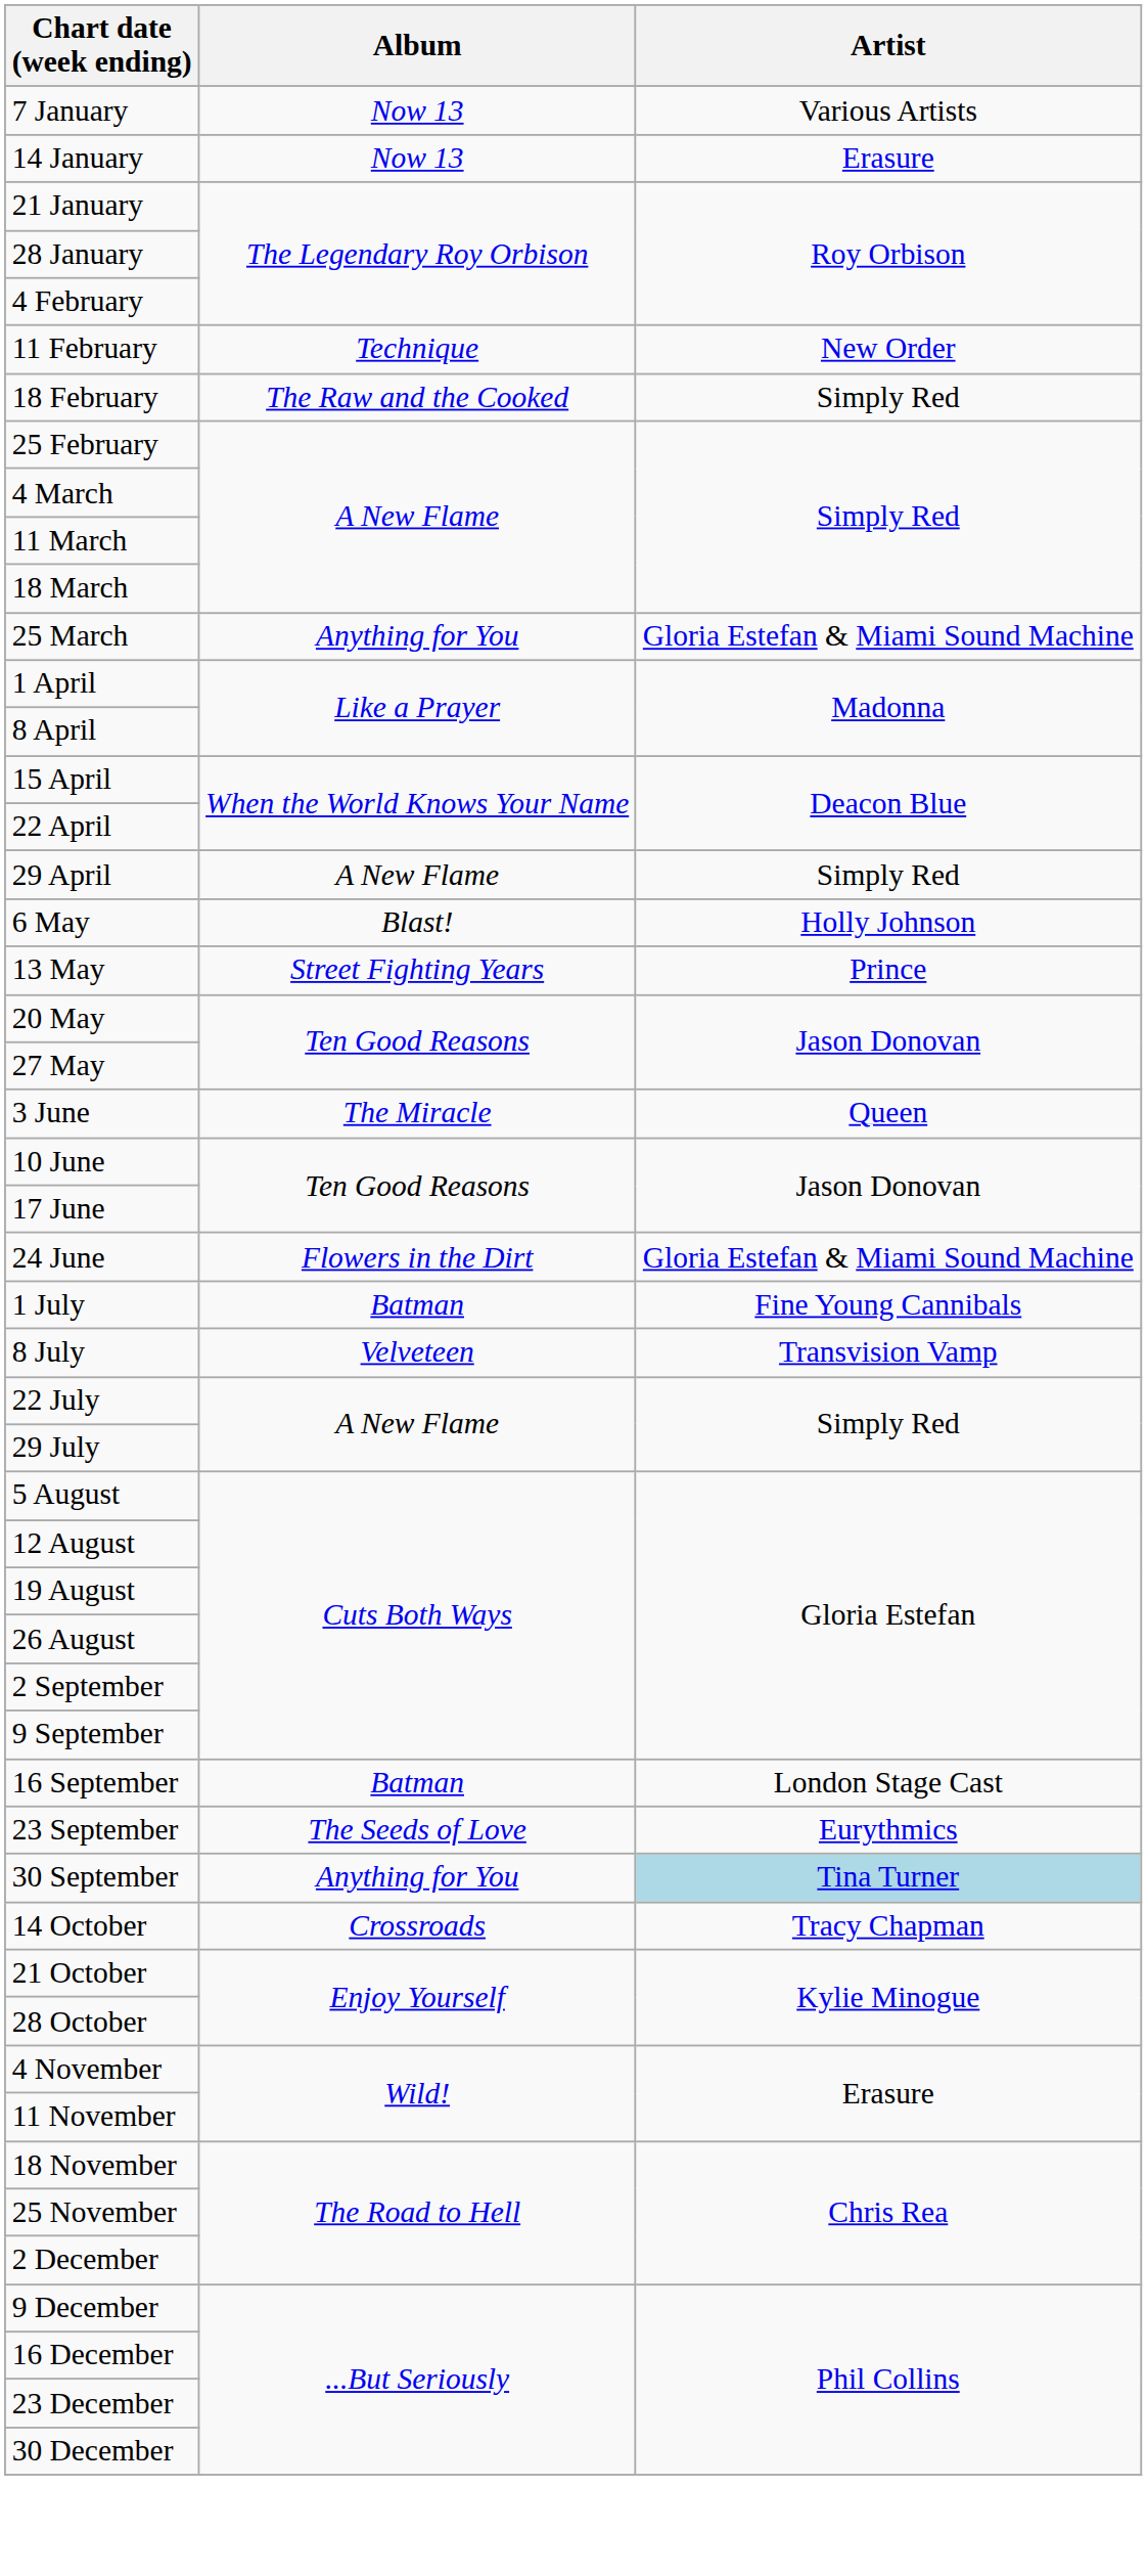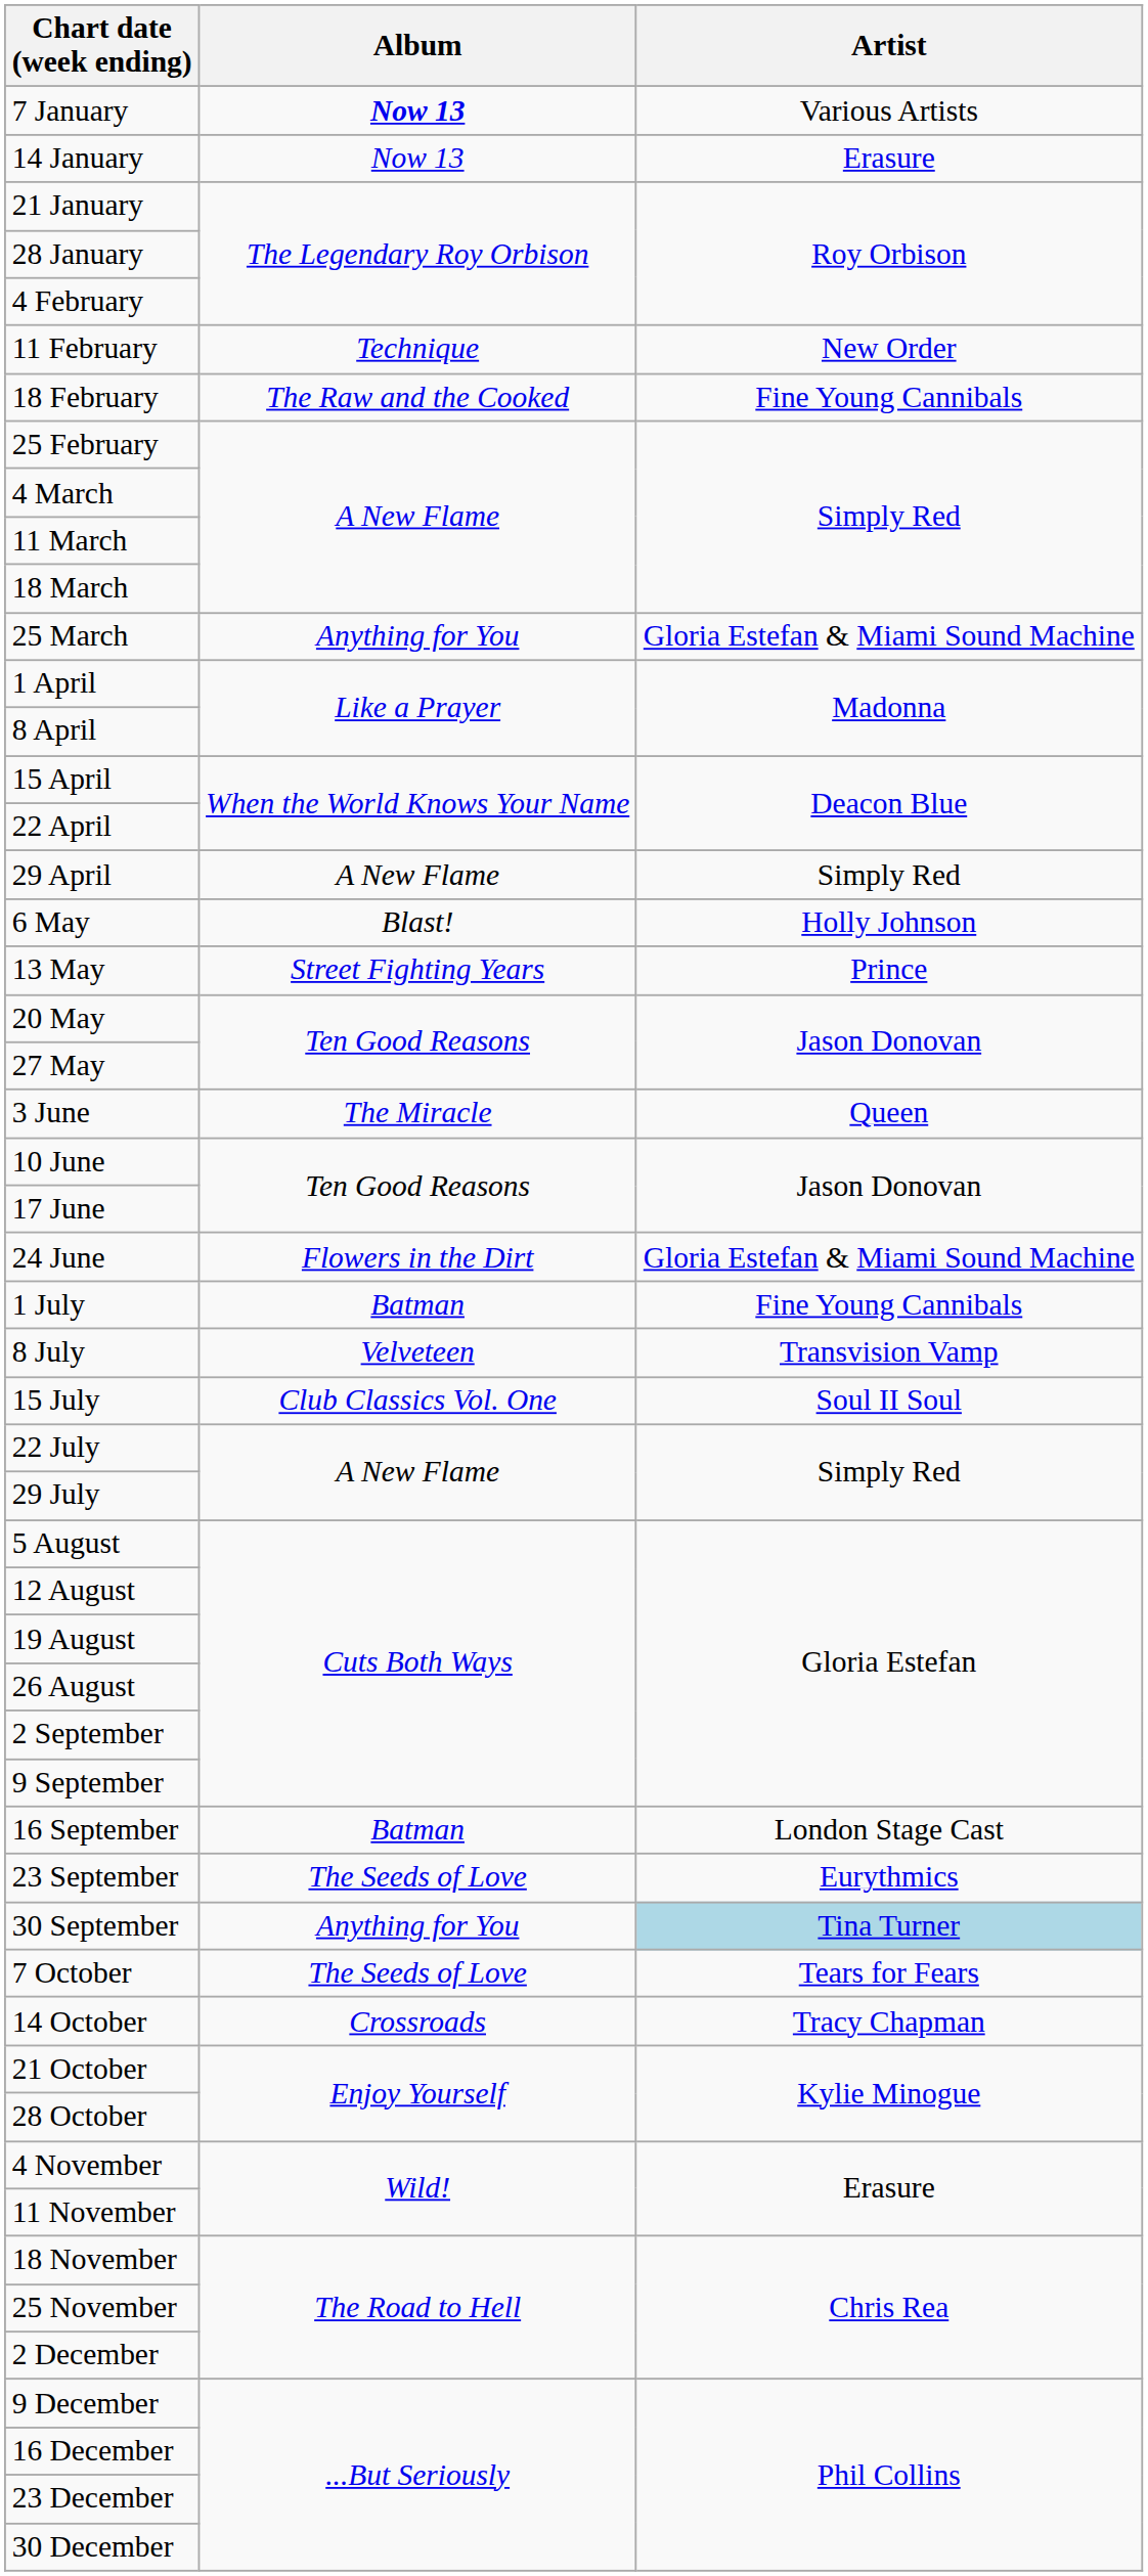 <table class="wikitable">
 <tr>
 <th style="text-align:center;">Chart date<br>(week ending)</th>
 <th style="text-align:center;">Album</th>
 <th style="text-align:center;">Artist</th>
 </tr>
 <tr>
 <td style="text-align:left;">7 January</td>
-<td style="text-align:center;"><em><a href='#'>Now 13</a></em></td>
+<td style="text-align:center;"><strong><em><a href='#'>Now 13</a></em></strong></td>
 <td style="text-align:center;">Various Artists</td>
 </tr>
 <tr>
 <td style="text-align:left;">14 January</td>
 <td style="text-align:center;"><em><a href='#'>Now 13</a></em></td>
 <td style="text-align:center;"><a href='#'>Erasure</a></td>
 </tr>
 <tr>
 <td style="text-align:left;">21 January</td>
 <td style="text-align:center;" rowspan="3"><em><a href='#'>The Legendary Roy Orbison</a></em></td>
 <td style="text-align:center;" rowspan="3"><a href='#'>Roy Orbison</a></td>
 </tr>
 <tr>
 <td style="text-align:left;">28 January</td>
 </tr>
 <tr>
 <td style="text-align:left;">4 February</td>
 </tr>
 <tr>
 <td style="text-align:left;">11 February</td>
 <td style="text-align:center;"><em><a href='#'>Technique</a></em></td>
 <td style="text-align:center;"><a href='#'>New Order</a></td>
 </tr>
 <tr>
 <td style="text-align:left;">18 February</td>
 <td style="text-align:center;"><em><a href='#'>The Raw and the Cooked</a></em></td>
-<td style="text-align:center;">Simply Red</td>
+<td style="text-align:center;"><a href='#'>Fine Young Cannibals</a></td>
 </tr>
 <tr>
 <td style="text-align:left;">25 February</td>
 <td style="text-align:center;" rowspan="4"><em><a href='#'>A New Flame</a></em></td>
 <td style="text-align:center;" rowspan="4"><a href='#'>Simply Red</a></td>
 </tr>
 <tr>
 <td style="text-align:left;">4 March</td>
 </tr>
 <tr>
 <td style="text-align:left;">11 March</td>
 </tr>
 <tr>
 <td style="text-align:left;">18 March</td>
 </tr>
 <tr>
 <td style="text-align:left;">25 March</td>
 <td style="text-align:center;"><em><a href='#'>Anything for You</a></em></td>
 <td style="text-align:center;"><a href='#'>Gloria Estefan</a> & <a href='#'>Miami Sound Machine</a></td>
 </tr>
 <tr>
 <td style="text-align:left;">1 April</td>
 <td style="text-align:center;" rowspan="2"><em><a href='#'>Like a Prayer</a></em></td>
 <td style="text-align:center;" rowspan="2"><a href='#'>Madonna</a></td>
 </tr>
 <tr>
 <td style="text-align:left;">8 April</td>
 </tr>
 <tr>
 <td style="text-align:left;">15 April</td>
 <td style="text-align:center;" rowspan="2"><em><a href='#'>When the World Knows Your Name</a></em></td>
 <td style="text-align:center;" rowspan="2"><a href='#'>Deacon Blue</a></td>
 </tr>
 <tr>
 <td style="text-align:left;">22 April</td>
 </tr>
 <tr>
 <td style="text-align:left;">29 April</td>
 <td style="text-align:center;"><em>A New Flame</em></td>
 <td style="text-align:center;">Simply Red</td>
 </tr>
 <tr>
 <td style="text-align:left;">6 May</td>
 <td style="text-align:center;"><em>Blast!</em></td>
 <td style="text-align:center;"><a href='#'>Holly Johnson</a></td>
 </tr>
 <tr>
 <td style="text-align:left;">13 May</td>
 <td style="text-align:center;"><em><a href='#'>Street Fighting Years</a></em></td>
 <td style="text-align:center;"><a href='#'>Prince</a></td>
 </tr>
 <tr>
 <td style="text-align:left;">20 May</td>
 <td style="text-align:center;" rowspan="2"><em><a href='#'>Ten Good Reasons</a></em></td>
 <td style="text-align:center;" rowspan="2"><a href='#'>Jason Donovan</a></td>
 </tr>
 <tr>
 <td style="text-align:left;">27 May</td>
 </tr>
 <tr>
 <td style="text-align:left;">3 June</td>
 <td style="text-align:center;"><em><a href='#'>The Miracle</a></em></td>
 <td style="text-align:center;"><a href='#'>Queen</a></td>
 </tr>
 <tr>
 <td style="text-align:left;">10 June</td>
 <td style="text-align:center;" rowspan="2"><em>Ten Good Reasons</em></td>
 <td style="text-align:center;" rowspan="2">Jason Donovan</td>
 </tr>
 <tr>
 <td style="text-align:left;">17 June</td>
 </tr>
 <tr>
 <td style="text-align:left;">24 June</td>
 <td style="text-align:center;"><em><a href='#'>Flowers in the Dirt</a></em></td>
 <td style="text-align:center;"><a href='#'>Gloria Estefan</a> & <a href='#'>Miami Sound Machine</a></td>
 </tr>
 <tr>
 <td style="text-align:left;">1 July</td>
 <td style="text-align:center;"><em> <a href='#'>Batman</a></em></td>
 <td style="text-align:center;"><a href='#'>Fine Young Cannibals</a></td>
 </tr>
 <tr>
 <td style="text-align:left;">8 July</td>
 <td style="text-align:center;"><em><a href='#'>Velveteen</a></em></td>
 <td style="text-align:center;"><a href='#'>Transvision Vamp</a></td>
 </tr>
 <tr>
+<td style="text-align:left;">15 July</td>
+<td style="text-align:center;"><em><a href='#'>Club Classics Vol. One</a></em></td>
+<td style="text-align:center;"><a href='#'>Soul II Soul</a></td>
+</tr>
+<tr>
 <td style="text-align:left;">22 July</td>
 <td style="text-align:center;" rowspan="2"><em>A New Flame</em></td>
 <td style="text-align:center;" rowspan="2">Simply Red</td>
 </tr>
 <tr>
 <td style="text-align:left;">29 July</td>
 </tr>
 <tr>
 <td style="text-align:left;">5 August</td>
 <td style="text-align:center;" rowspan="6"><em><a href='#'>Cuts Both Ways</a></em></td>
 <td style="text-align:center;" rowspan="6">Gloria Estefan</td>
 </tr>
 <tr>
 <td style="text-align:left;">12 August</td>
 </tr>
 <tr>
 <td style="text-align:left;">19 August</td>
 </tr>
 <tr>
 <td style="text-align:left;">26 August</td>
 </tr>
 <tr>
 <td style="text-align:left;">2 September</td>
 </tr>
 <tr>
 <td style="text-align:left;">9 September</td>
 </tr>
 <tr>
 <td style="text-align:left;">16 September</td>
 <td style="text-align:center;"><em> <a href='#'>Batman</a></em></td>
 <td style="text-align:center;">London Stage Cast</td>
 </tr>
 <tr>
 <td style="text-align:left;">23 September</td>
 <td style="text-align:center;"><em><a href='#'>The Seeds of Love</a></em></td>
 <td style="text-align:center;"><a href='#'>Eurythmics</a></td>
 </tr>
 <tr>
 <td style="text-align:left;">30 September</td>
 <td style="text-align:center;"><em><a href='#'>Anything for You</a></em></td>
 <td style="background: lightblue; text-align:center;"><a href='#'>Tina Turner</a></td>
+</tr>
+<tr>
+<td style="text-align:left;">7 October</td>
+<td style="text-align:center;"><em><a href='#'>The Seeds of Love</a></em></td>
+<td style="text-align:center;"><a href='#'>Tears for Fears</a></td>
 </tr>
 <tr>
 <td style="text-align:left;">14 October</td>
 <td style="text-align:center;"><em><a href='#'>Crossroads</a></em></td>
 <td style="text-align:center;"><a href='#'>Tracy Chapman</a></td>
 </tr>
 <tr>
 <td style="text-align:left;">21 October</td>
 <td style="text-align:center;" rowspan="2"><em><a href='#'>Enjoy Yourself</a></em></td>
 <td style="text-align:center;" rowspan="2"><a href='#'>Kylie Minogue</a></td>
 </tr>
 <tr>
 <td style="text-align:left;">28 October</td>
 </tr>
 <tr>
 <td style="text-align:left;">4 November</td>
 <td style="text-align:center;" rowspan="2"><em><a href='#'>Wild!</a></em></td>
 <td style="text-align:center;" rowspan="2">Erasure</td>
 </tr>
 <tr>
 <td style="text-align:left;">11 November</td>
 </tr>
 <tr>
 <td style="text-align:left;">18 November</td>
 <td style="text-align:center;" rowspan="3"><em><a href='#'>The Road to Hell</a></em></td>
 <td style="text-align:center;" rowspan="3"><a href='#'>Chris Rea</a></td>
 </tr>
 <tr>
 <td style="text-align:left;">25 November</td>
 </tr>
 <tr>
 <td style="text-align:left;">2 December</td>
 </tr>
 <tr>
 <td style="text-align:left;">9 December</td>
 <td style="text-align:center;" rowspan="4"><em><a href='#'>...But Seriously</a></em></td>
 <td style="text-align:center;" rowspan="4"><a href='#'>Phil Collins</a></td>
 </tr>
 <tr>
 <td style="text-align:left;">16 December</td>
 </tr>
 <tr>
 <td style="text-align:left;">23 December</td>
 </tr>
 <tr>
 <td style="text-align:left;">30 December</td>
 </tr>
 </table>
